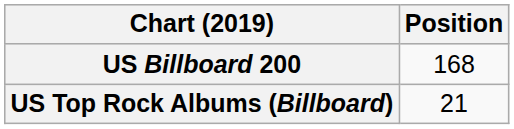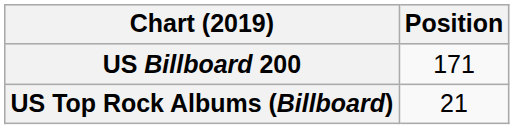 <table class="wikitable sortable plainrowheaders" style="text-align:center">
 <tr>
 <th scope="col">Chart (2019)</th>
 <th scope="col">Position</th>
 </tr>
 <tr>
 <th scope="row">US <em>Billboard</em> 200</th>
-<td>168</td>
+<td>171</td>
 </tr>
 <tr>
 <th scope="row">US Top Rock Albums (<em>Billboard</em>)</th>
 <td>21</td>
 </tr>
 </table>
